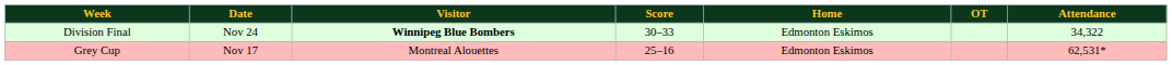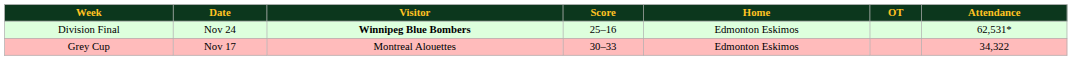 <table class="wikitable" style="width:80%;">
 <tr style="text-align:center; background:#0c371d; color:#ffc322;">
 <td><strong>Week</strong></td>
 <td><strong>Date</strong></td>
 <td><strong>Visitor</strong></td>
 <td><strong>Score</strong></td>
 <td><strong>Home</strong></td>
 <td><strong>OT</strong></td>
 <td><strong>Attendance</strong></td>
 </tr>
 <tr style="text-align:center; background:#dfd;">
 <td>Division Final</td>
 <td>Nov 24</td>
 <td><strong>Winnipeg Blue Bombers</strong></td>
+<td>25–16</td>
+<td>Edmonton Eskimos</td>
+<td></td>
+<td>62,531*</td>
+</tr>
+<tr style="text-align:center; background:#fbb;">
+<td>Grey Cup</td>
+<td>Nov 17</td>
+<td>Montreal Alouettes</td>
 <td>30–33</td>
 <td>Edmonton Eskimos</td>
 <td></td>
 <td>34,322</td>
 </tr>
-<tr style="text-align:center; background:#fbb;">
-<td>Grey Cup</td>
-<td>Nov 17</td>
-<td>Montreal Alouettes</td>
-<td>25–16</td>
-<td>Edmonton Eskimos</td>
-<td></td>
-<td>62,531*</td>
-</tr>
 </table>
